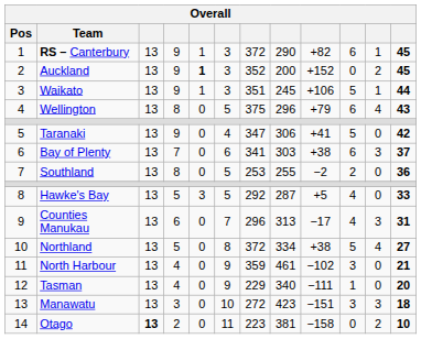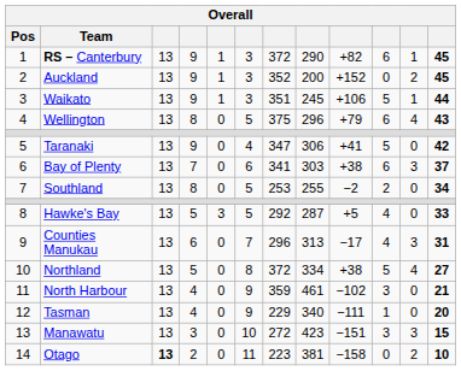 <table class="wikitable" width="550px" style="text-align:center">
 <tr>
 <th colspan="13">Overall</th>
 </tr>
 <tr>
 <th style="width:5%">Pos</th>
 <th style="width:20%">Team</th>
 <th style="width:5%"></th>
 <th style="width:5%"></th>
 <th style="width:5%"></th>
 <th style="width:5%"></th>
 <th style="width:5%"></th>
 <th style="width:5%"></th>
 <th style="width:7%"></th>
 <th style="width:5%"></th>
 <th style="width:5%"></th>
 <th style="width:5%"></th>
 </tr>
 <tr>
 <td>1</td>
 <td style="text-align:left"><strong>RS –</strong> <a href='#'>Canterbury</a></td>
 <td>13</td>
 <td>9</td>
 <td>1</td>
 <td>3</td>
 <td>372</td>
 <td>290</td>
 <td>+82</td>
 <td>6</td>
 <td>1</td>
 <td><strong>45</strong></td>
 </tr>
 <tr>
 <td>2</td>
 <td style="text-align:left"><a href='#'>Auckland</a></td>
 <td>13</td>
 <td>9</td>
-<td><strong>1</strong></td>
+<td>1</td>
 <td>3</td>
 <td>352</td>
 <td>200</td>
 <td>+152</td>
 <td>0</td>
 <td>2</td>
 <td><strong>45</strong></td>
 </tr>
 <tr>
 <td>3</td>
 <td style="text-align:left"><a href='#'>Waikato</a></td>
 <td>13</td>
 <td>9</td>
 <td>1</td>
 <td>3</td>
 <td>351</td>
 <td>245</td>
 <td>+106</td>
 <td>5</td>
 <td>1</td>
 <td><strong>44</strong></td>
 </tr>
 <tr>
 <td>4</td>
 <td style="text-align:left"><a href='#'>Wellington</a></td>
 <td>13</td>
 <td>8</td>
 <td>0</td>
 <td>5</td>
 <td>375</td>
 <td>296</td>
 <td>+79</td>
 <td>6</td>
 <td>4</td>
 <td><strong>43</strong></td>
 </tr>
 <tr>
 <td colspan=12 style="background-color:#DDDDDD"></td>
 </tr>
 <tr>
 <td>5</td>
 <td style="text-align:left"><a href='#'>Taranaki</a></td>
 <td>13</td>
 <td>9</td>
 <td>0</td>
 <td>4</td>
 <td>347</td>
 <td>306</td>
 <td>+41</td>
 <td>5</td>
 <td>0</td>
 <td><strong>42</strong></td>
 </tr>
 <tr>
 <td>6</td>
 <td style="text-align:left"><a href='#'>Bay of Plenty</a></td>
 <td>13</td>
 <td>7</td>
 <td>0</td>
 <td>6</td>
 <td>341</td>
 <td>303</td>
 <td>+38</td>
 <td>6</td>
 <td>3</td>
 <td><strong>37</strong></td>
 </tr>
 <tr>
 <td>7</td>
 <td style="text-align:left"><a href='#'>Southland</a></td>
 <td>13</td>
 <td>8</td>
 <td>0</td>
 <td>5</td>
 <td>253</td>
 <td>255</td>
 <td>−2</td>
 <td>2</td>
 <td>0</td>
-<td><strong>36</strong></td>
+<td><strong>34</strong></td>
 </tr>
 <tr>
 <td colspan=12 style="background-color:#DDDDDD"></td>
 </tr>
 <tr>
 <td>8</td>
 <td style="text-align:left"><a href='#'>Hawke's Bay</a></td>
 <td>13</td>
 <td>5</td>
 <td>3</td>
 <td>5</td>
 <td>292</td>
 <td>287</td>
 <td>+5</td>
 <td>4</td>
 <td>0</td>
 <td><strong>33</strong></td>
 </tr>
 <tr>
 <td>9</td>
 <td style="text-align:left"><a href='#'>Counties Manukau</a></td>
 <td>13</td>
 <td>6</td>
 <td>0</td>
 <td>7</td>
 <td>296</td>
 <td>313</td>
 <td>−17</td>
 <td>4</td>
 <td>3</td>
 <td><strong>31</strong></td>
 </tr>
 <tr>
 <td>10</td>
 <td style="text-align:left"><a href='#'>Northland</a></td>
 <td>13</td>
 <td>5</td>
 <td>0</td>
 <td>8</td>
 <td>372</td>
 <td>334</td>
 <td>+38</td>
 <td>5</td>
 <td>4</td>
 <td><strong>27</strong></td>
 </tr>
 <tr>
 <td>11</td>
 <td style="text-align:left"><a href='#'>North Harbour</a></td>
 <td>13</td>
 <td>4</td>
 <td>0</td>
 <td>9</td>
 <td>359</td>
 <td>461</td>
 <td>−102</td>
 <td>3</td>
 <td>0</td>
 <td><strong>21</strong></td>
 </tr>
 <tr>
 <td>12</td>
 <td style="text-align:left"><a href='#'>Tasman</a></td>
 <td>13</td>
 <td>4</td>
 <td>0</td>
 <td>9</td>
 <td>229</td>
 <td>340</td>
 <td>−111</td>
 <td>1</td>
 <td>0</td>
 <td><strong>20</strong></td>
 </tr>
 <tr>
 <td>13</td>
 <td style="text-align:left"><a href='#'>Manawatu</a></td>
 <td>13</td>
 <td>3</td>
 <td>0</td>
 <td>10</td>
 <td>272</td>
 <td>423</td>
 <td>−151</td>
 <td>3</td>
 <td>3</td>
-<td><strong>18</strong></td>
+<td><strong>15</strong></td>
 </tr>
 <tr>
 <td>14</td>
 <td style="text-align:left"><a href='#'>Otago</a></td>
 <td><strong>13</strong></td>
 <td>2</td>
 <td>0</td>
 <td>11</td>
 <td>223</td>
 <td>381</td>
 <td>−158</td>
 <td>0</td>
 <td>2</td>
 <td><strong>10</strong></td>
 </tr>
 </table>
